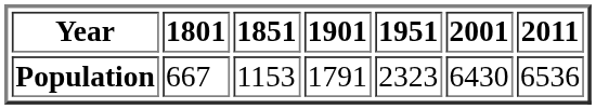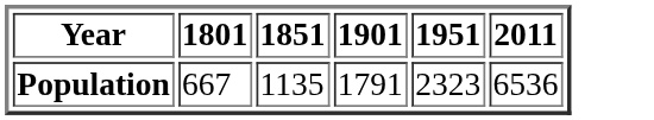 <table border="2">
 <tr>
 <th>Year</th>
 <th>1801</th>
 <th>1851</th>
 <th>1901</th>
 <th>1951</th>
-<th>2001</th>
 <th>2011</th>
 </tr>
 <tr>
 <th>Population</th>
 <td>667</td>
-<td>1153</td>
+<td>1135</td>
 <td>1791</td>
 <td>2323</td>
-<td>6430</td>
 <td>6536</td>
 </tr>
 </table>
